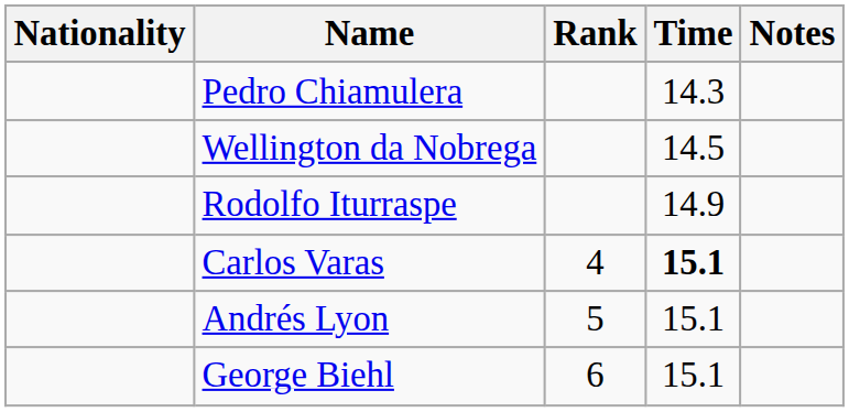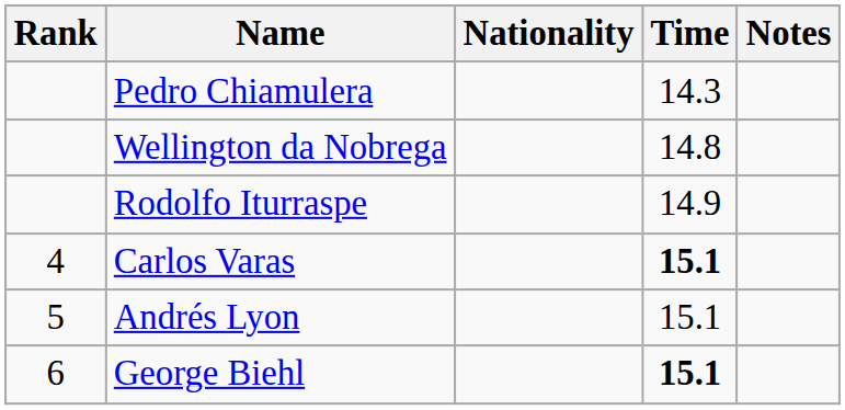 <table class="wikitable sortable" style="text-align:center">
 <tr>
+<th>Rank</th>
+<th>Name</th>
 <th>Nationality</th>
-<th>Name</th>
-<th>Rank</th>
 <th>Time</th>
 <th>Notes</th>
 </tr>
 <tr>
+<td></td>
+<td align=left><a href='#'>Pedro Chiamulera</a></td>
 <td align=left></td>
-<td align=left><a href='#'>Pedro Chiamulera</a></td>
-<td></td>
 <td>14.3</td>
 <td></td>
 </tr>
 <tr>
+<td></td>
+<td align=left><a href='#'>Wellington da Nobrega</a></td>
 <td align=left></td>
-<td align=left><a href='#'>Wellington da Nobrega</a></td>
-<td></td>
-<td>14.5</td>
+<td>14.8</td>
 <td></td>
 </tr>
 <tr>
+<td></td>
+<td align=left><a href='#'>Rodolfo Iturraspe</a></td>
 <td align=left></td>
-<td align=left><a href='#'>Rodolfo Iturraspe</a></td>
-<td></td>
 <td>14.9</td>
 <td></td>
 </tr>
 <tr>
+<td>4</td>
+<td align=left><a href='#'>Carlos Varas</a></td>
 <td align=left></td>
-<td align=left><a href='#'>Carlos Varas</a></td>
-<td>4</td>
 <td><strong>15.1</strong></td>
 <td></td>
 </tr>
 <tr>
+<td>5</td>
+<td align=left><a href='#'>Andrés Lyon</a></td>
 <td align=left></td>
-<td align=left><a href='#'>Andrés Lyon</a></td>
-<td>5</td>
 <td>15.1</td>
 <td></td>
 </tr>
 <tr>
+<td>6</td>
+<td align=left><a href='#'>George Biehl</a></td>
 <td align=left></td>
-<td align=left><a href='#'>George Biehl</a></td>
-<td>6</td>
-<td>15.1</td>
+<td><strong>15.1</strong></td>
 <td></td>
 </tr>
 </table>
